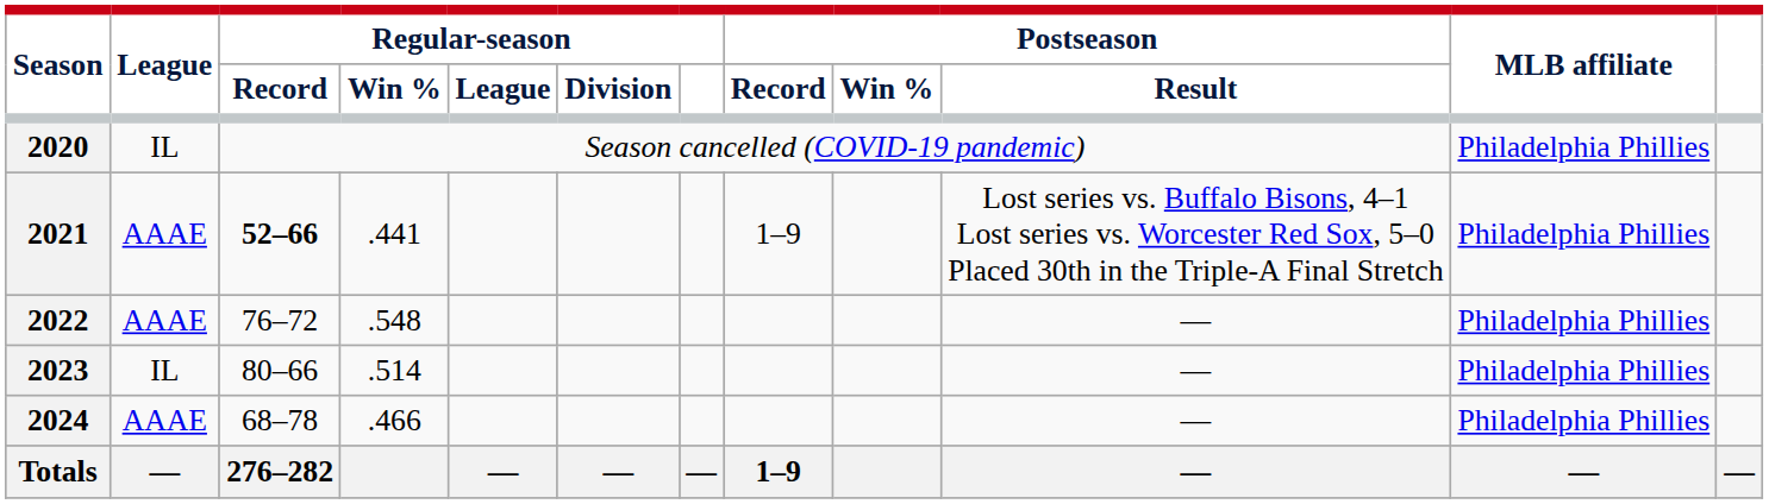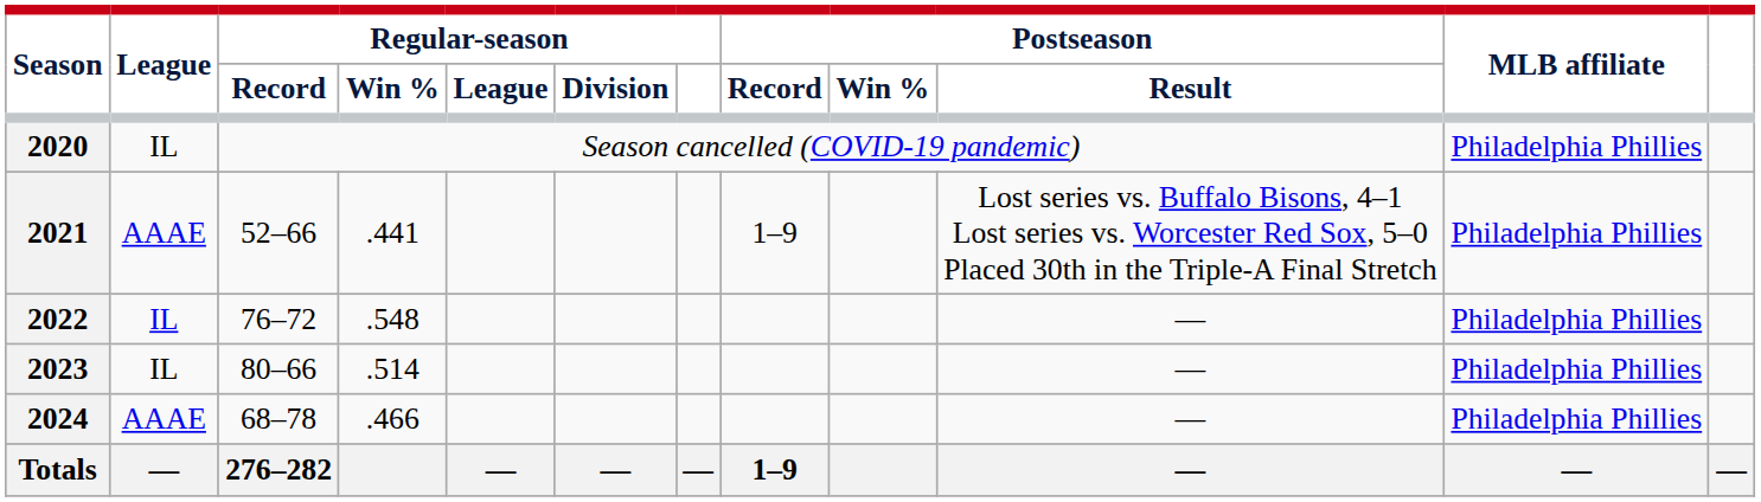 <table class="wikitable sortable plainrowheaders" style="font-size: 95%; text-align:center;">
 <tr>
 <th rowspan="2" scope="col" style="background-color:#ffffff; border-top:#C90116 5px solid; border-bottom:#c2c8ca 5px solid; color:#05173c">Season</th>
 <th rowspan="2" scope="col" style="background-color:#ffffff; border-top:#C90116 5px solid; border-bottom:#c2c8ca 5px solid; color:#05173c">League</th>
 <th colspan="5" scope="col" style="background-color:#ffffff; border-top:#C90116 5px solid; color:#05173c">Regular-season</th>
 <th colspan="3" scope="col" style="background-color:#ffffff; border-top:#C90116 5px solid; color:#05173c">Postseason</th>
 <th rowspan="2" scope="col" style="background-color:#ffffff; border-top:#C90116 5px solid; border-bottom:#c2c8ca 5px solid; color:#05173c">MLB affiliate</th>
 <th class="unsortable" rowspan="2" scope="col" style="background-color:#ffffff; border-top:#C90116 5px solid; border-bottom:#c2c8ca 5px solid; color:#05173c"></th>
 </tr>
 <tr>
 <th scope="col" style="background-color:#ffffff; border-bottom:#c2c8ca 5px solid; color:#05173c">Record</th>
 <th scope="col" style="background-color:#ffffff; border-bottom:#c2c8ca 5px solid; color:#05173c">Win %</th>
 <th scope="col" style="background-color:#ffffff; border-bottom:#c2c8ca 5px solid; color:#05173c">League</th>
 <th scope="col" style="background-color:#ffffff; border-bottom:#c2c8ca 5px solid; color:#05173c">Division</th>
 <th scope="col" style="background-color:#ffffff; border-bottom:#c2c8ca 5px solid; color:#05173c"></th>
 <th scope="col" style="background-color:#ffffff; border-bottom:#c2c8ca 5px solid; color:#05173c">Record</th>
 <th scope="col" style="background-color:#ffffff; border-bottom:#c2c8ca 5px solid; color:#05173c">Win %</th>
 <th class="unsortable" scope="col" style="background-color:#ffffff; border-bottom:#c2c8ca 5px solid; color:#05173c">Result</th>
 </tr>
 <tr>
 <th scope="row" style="text-align:center">2020</th>
 <td>IL</td>
 <td colspan="8"><em>Season cancelled (<a href='#'>COVID-19 pandemic</a>)</em></td>
 <td><a href='#'>Philadelphia Phillies</a></td>
 <td></td>
 </tr>
 <tr>
 <th scope="row" style="text-align:center">2021</th>
 <td><a href='#'>AAAE</a></td>
-<td><strong>52–66</strong></td>
+<td>52–66</td>
 <td>.441</td>
 <td></td>
 <td></td>
 <td></td>
 <td>1–9</td>
 <td></td>
 <td>Lost series vs. <a href='#'>Buffalo Bisons</a>, 4–1<br>Lost series vs. <a href='#'>Worcester Red Sox</a>, 5–0<br>Placed 30th in the Triple-A Final Stretch</td>
 <td><a href='#'>Philadelphia Phillies</a></td>
 <td></td>
 </tr>
 <tr>
 <th scope="row" style="text-align:center">2022</th>
-<td><a href='#'>AAAE</a></td>
+<td><a href='#'>IL</a></td>
 <td>76–72</td>
 <td>.548</td>
 <td></td>
 <td></td>
 <td></td>
 <td></td>
 <td></td>
 <td>—</td>
 <td><a href='#'>Philadelphia Phillies</a></td>
 <td></td>
 </tr>
 <tr>
 <th scope="row" style="text-align:center">2023</th>
 <td>IL</td>
 <td>80–66</td>
 <td>.514</td>
 <td></td>
 <td></td>
 <td></td>
 <td></td>
 <td></td>
 <td>—</td>
 <td><a href='#'>Philadelphia Phillies</a></td>
 <td></td>
 </tr>
 <tr>
 <th scope="row" style="text-align:center">2024</th>
 <td><a href='#'>AAAE</a></td>
 <td>68–78</td>
 <td>.466</td>
 <td></td>
 <td></td>
 <td></td>
 <td></td>
 <td></td>
 <td>—</td>
 <td><a href='#'>Philadelphia Phillies</a></td>
 <td></td>
 </tr>
 <tr class="sortbottom">
 <th scope="row" style="text-align:center"><strong>Totals</strong></th>
 <th>—</th>
 <th>276–282</th>
 <th></th>
 <th>—</th>
 <th>—</th>
 <th>—</th>
 <th>1–9</th>
 <th></th>
 <th>—</th>
 <th>—</th>
 <th>—</th>
 </tr>
 </table>
